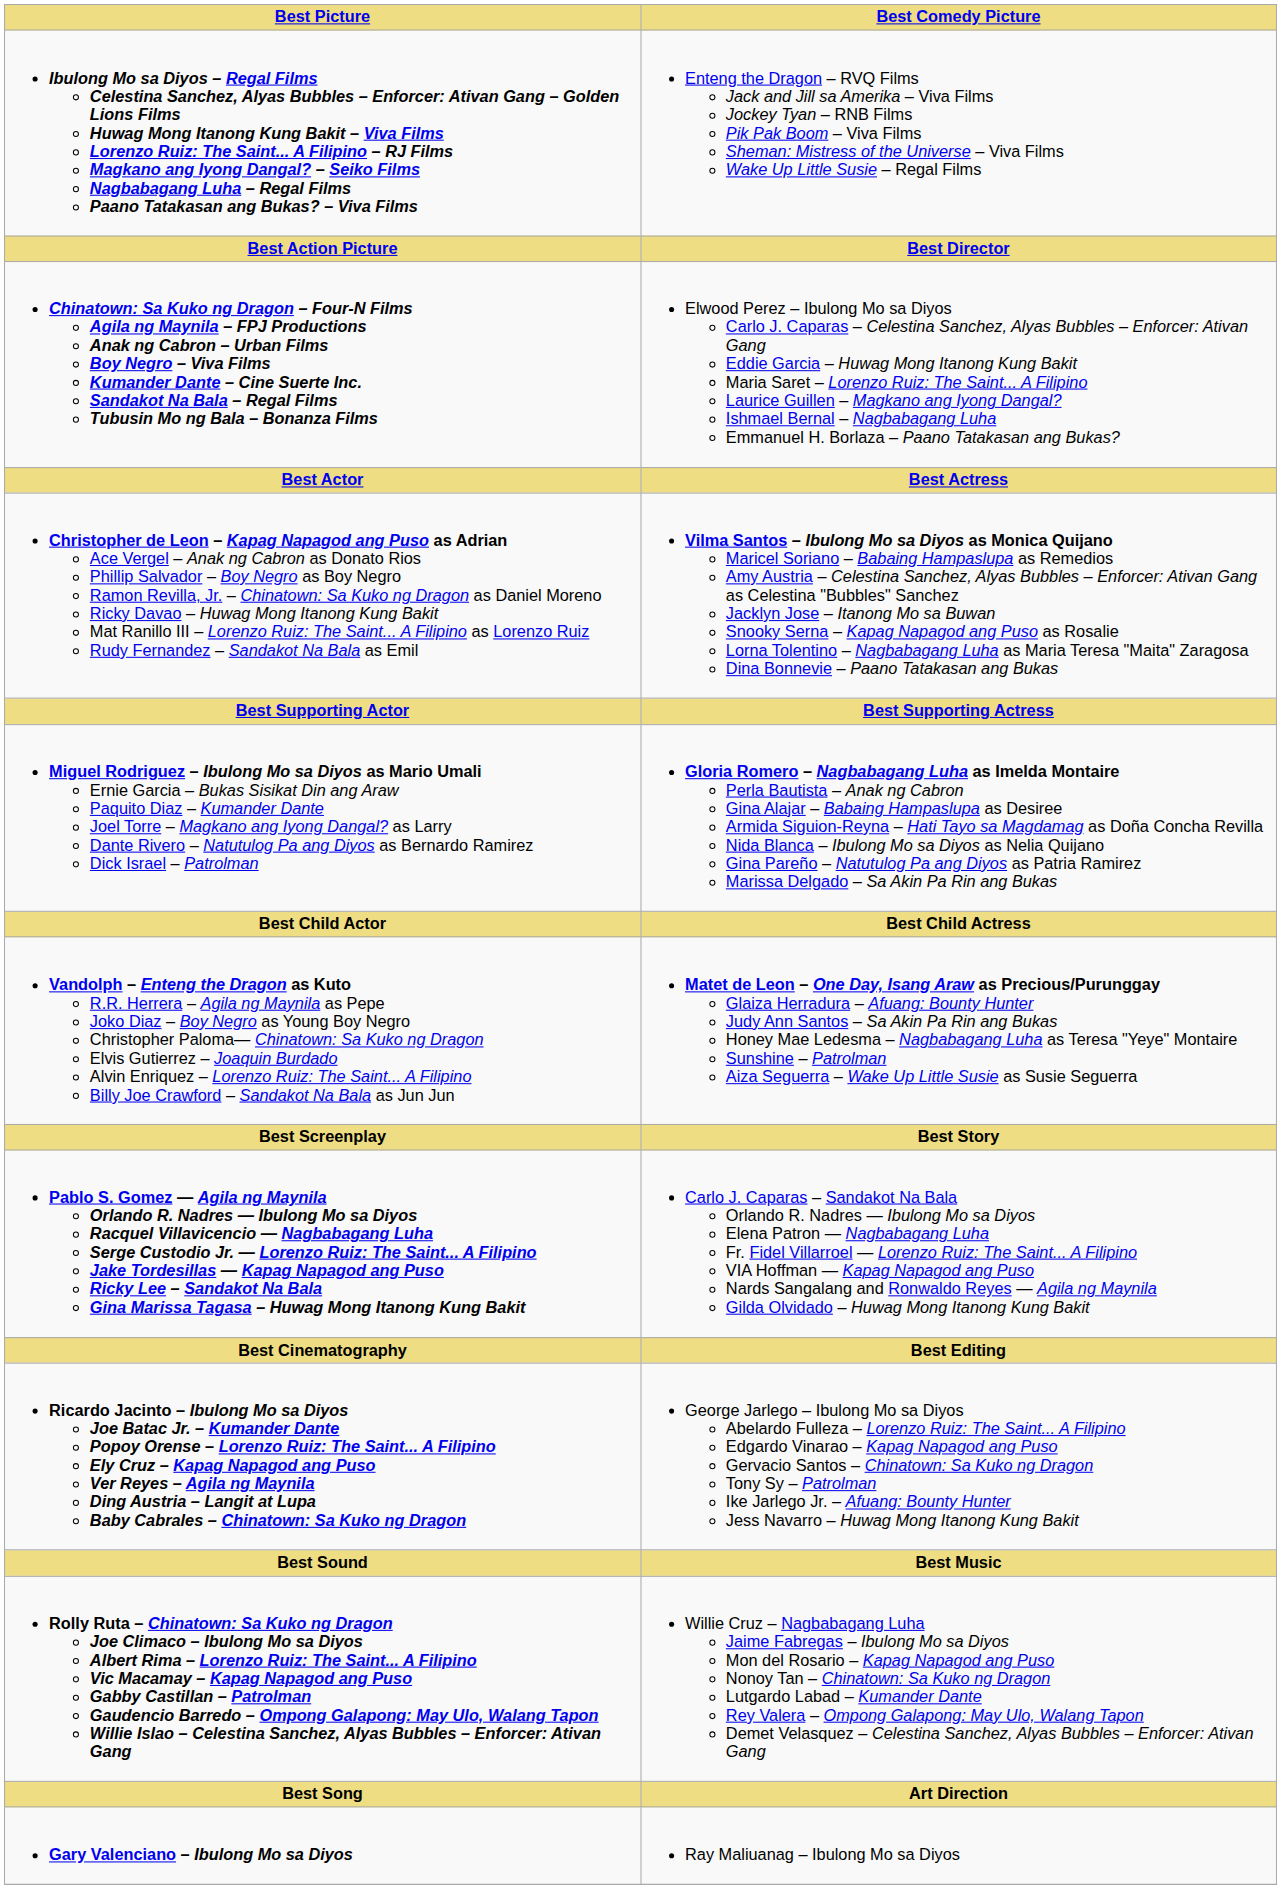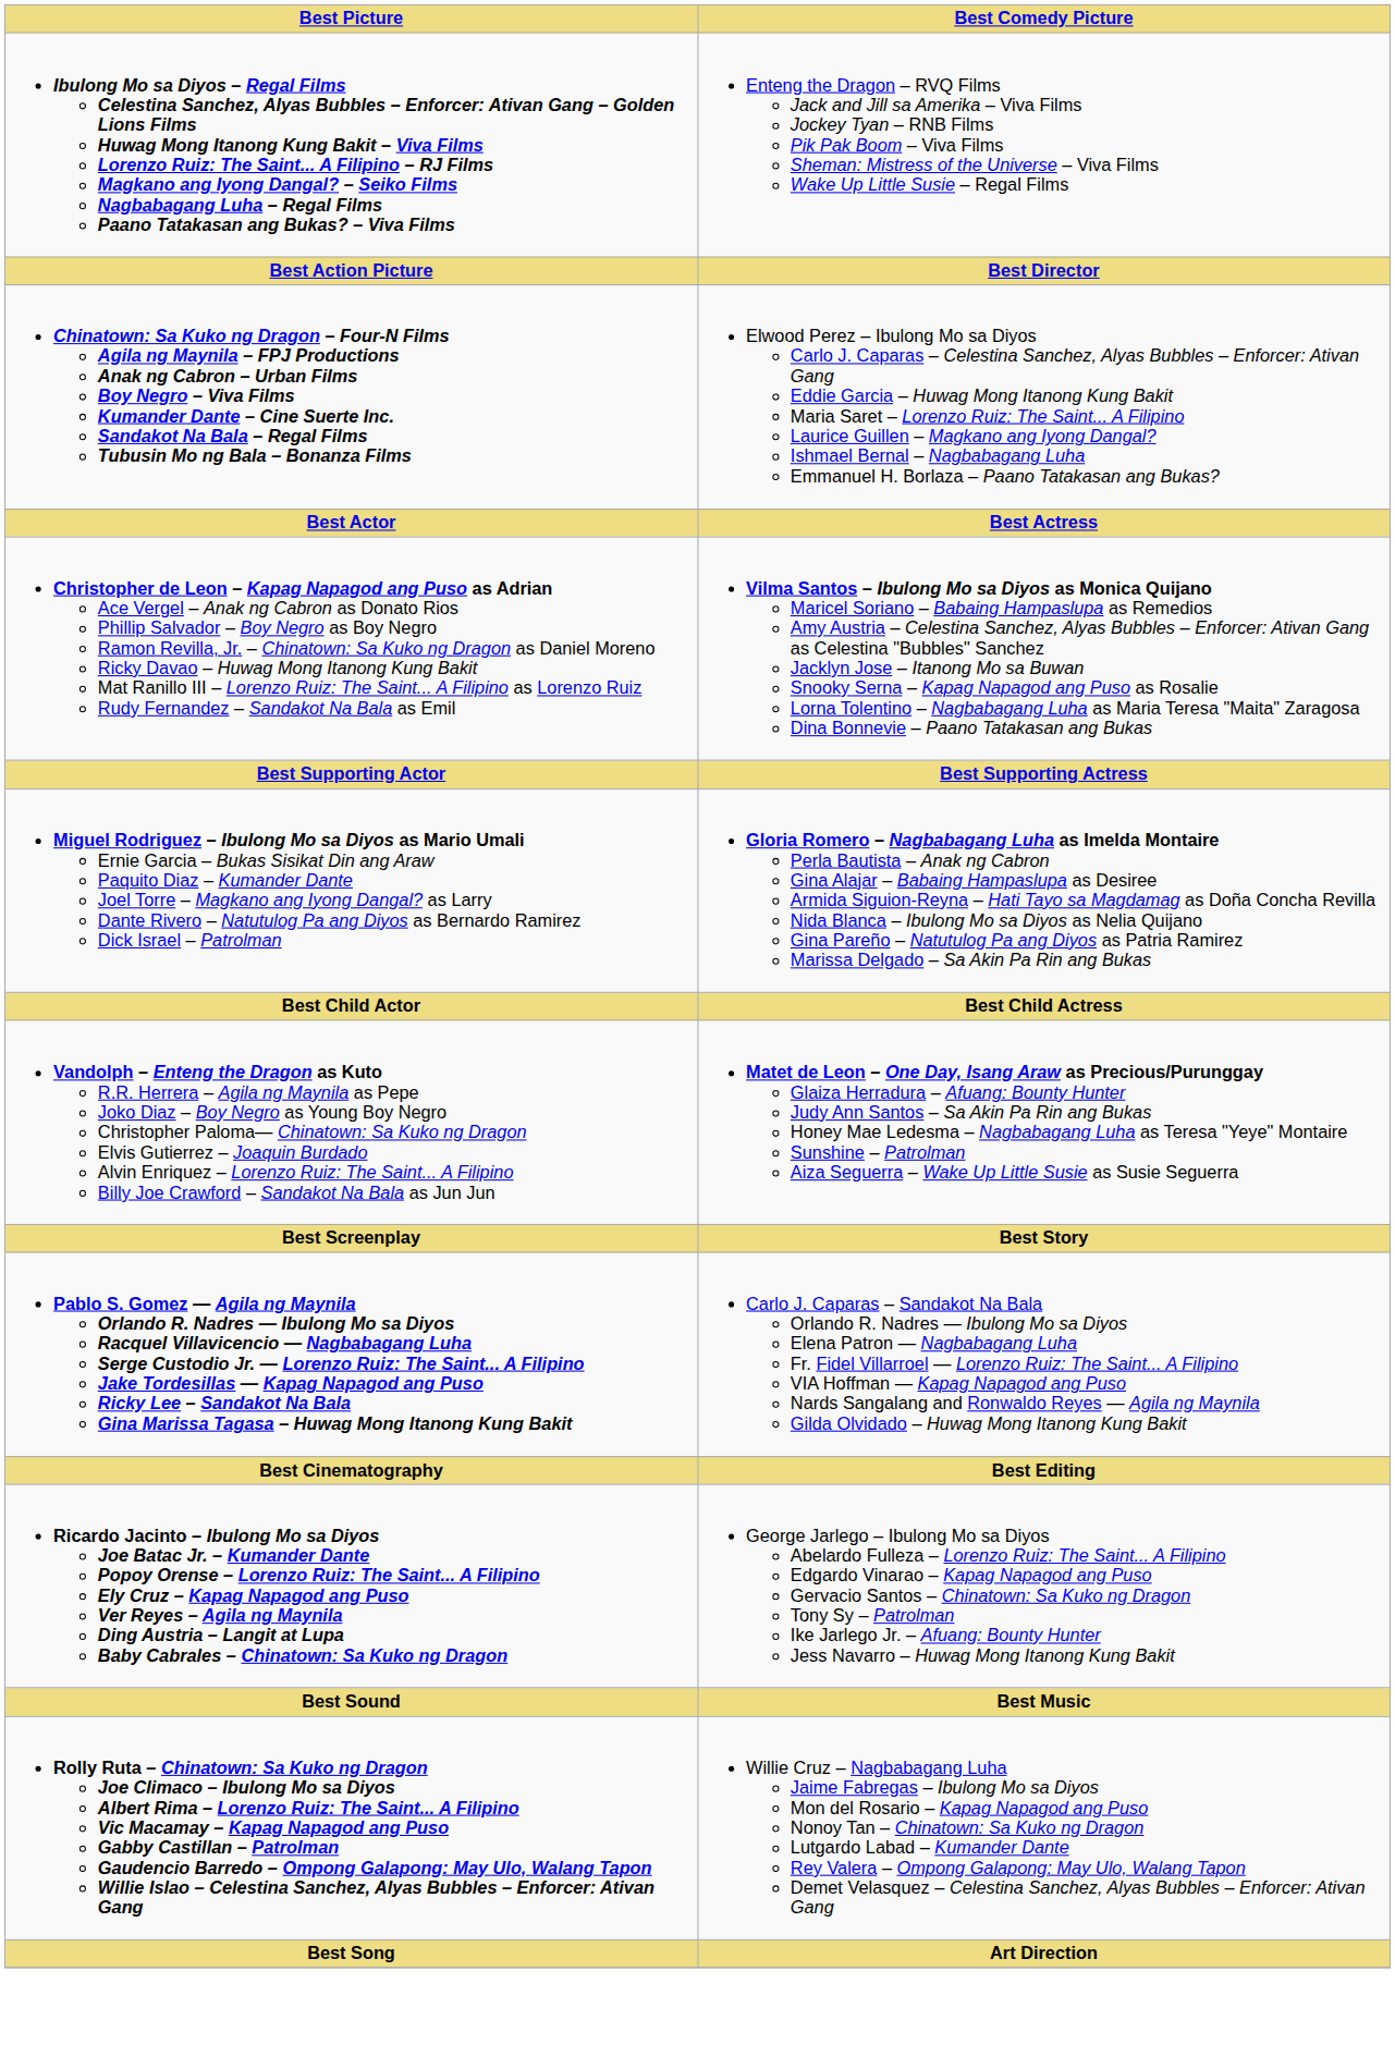 <table class=wikitable>
 <tr>
 <th style="background:#EEDD82; width:50%"><a href='#'>Best Picture</a></th>
 <th style="background:#EEDD82; width:50%"><a href='#'>Best Comedy Picture</a></th>
 </tr>
 <tr>
 <td valign="top"><br><ul><li><strong><em>Ibulong Mo sa Diyos<em> – <a href='#'>Regal Films</a><strong><ul><li></em>Celestina Sanchez, Alyas Bubbles – Enforcer: Ativan Gang<em> – Golden Lions Films</li><li></em>Huwag Mong Itanong Kung Bakit<em> – <a href='#'>Viva Films</a></li><li></em><a href='#'>Lorenzo Ruiz: The Saint... A Filipino</a><em> – RJ Films</li><li></em><a href='#'>Magkano ang Iyong Dangal?</a><em> – <a href='#'>Seiko Films</a></li><li></em><a href='#'>Nagbabagang Luha</a><em> – Regal Films</li><li></em>Paano Tatakasan ang Bukas?<em> – Viva Films</li></ul></li></ul></td>
 <td valign="top"><br><ul><li></em></strong><a href='#'>Enteng the Dragon</a></em> – RVQ Films</strong><ul><li><em>Jack and Jill sa Amerika</em> – Viva Films</li><li><em>Jockey Tyan</em> – RNB Films</li><li><em><a href='#'>Pik Pak Boom</a></em> – Viva Films</li><li><em><a href='#'>Sheman: Mistress of the Universe</a></em> – Viva Films</li><li><em><a href='#'>Wake Up Little Susie</a></em> – Regal Films</li></ul></li></ul></td>
 </tr>
 <tr>
 <th style="background:#EEDD82; width:50%"><a href='#'>Best Action Picture</a></th>
 <th style="background:#EEDD82; width:50%"><a href='#'>Best Director</a></th>
 </tr>
 <tr>
 <td valign="top"><br><ul><li><strong><em><a href='#'>Chinatown: Sa Kuko ng Dragon</a><em> – Four-N Films<strong><ul><li></em><a href='#'>Agila ng Maynila</a><em> – FPJ Productions</li><li></em>Anak ng Cabron<em> – Urban Films</li><li></em><a href='#'>Boy Negro</a><em> – Viva Films</li><li></em><a href='#'>Kumander Dante</a><em> – Cine Suerte Inc.</li><li></em><a href='#'>Sandakot Na Bala</a><em> – Regal Films</li><li></em>Tubusin Mo ng Bala<em> – Bonanza Films</li></ul></li></ul></td>
 <td valign="top"><br><ul><li></strong>Elwood Perez – </em>Ibulong Mo sa Diyos</em></strong><ul><li><a href='#'>Carlo J. Caparas</a> – <em>Celestina Sanchez, Alyas Bubbles – Enforcer: Ativan Gang</em></li><li><a href='#'>Eddie Garcia</a> – <em>Huwag Mong Itanong Kung Bakit</em></li><li>Maria Saret – <em><a href='#'>Lorenzo Ruiz: The Saint... A Filipino</a></em></li><li><a href='#'>Laurice Guillen</a> – <em><a href='#'>Magkano ang Iyong Dangal?</a></em></li><li><a href='#'>Ishmael Bernal</a> – <em><a href='#'>Nagbabagang Luha</a></em></li><li>Emmanuel H. Borlaza – <em>Paano Tatakasan ang Bukas?</em></li></ul></li></ul></td>
 </tr>
 <tr>
 <th style="background:#EEDD82; width:50%"><a href='#'>Best Actor</a></th>
 <th style="background:#EEDD82; width:50%"><a href='#'>Best Actress</a></th>
 </tr>
 <tr>
 <td valign="top"><br><ul><li><strong><a href='#'>Christopher de Leon</a> – <em><a href='#'>Kapag Napagod ang Puso</a></em> as Adrian</strong><ul><li><a href='#'>Ace Vergel</a> – <em>Anak ng Cabron</em> as Donato Rios</li><li><a href='#'>Phillip Salvador</a> – <em><a href='#'>Boy Negro</a></em> as Boy Negro</li><li><a href='#'>Ramon Revilla, Jr.</a> – <em><a href='#'>Chinatown: Sa Kuko ng Dragon</a></em> as Daniel Moreno</li><li><a href='#'>Ricky Davao</a> – <em>Huwag Mong Itanong Kung Bakit</em></li><li>Mat Ranillo III – <em><a href='#'>Lorenzo Ruiz: The Saint... A Filipino</a></em> as <a href='#'>Lorenzo Ruiz</a></li><li><a href='#'>Rudy Fernandez</a> – <em><a href='#'>Sandakot Na Bala</a></em> as Emil</li></ul></li></ul></td>
 <td valign="top"><br><ul><li><strong><a href='#'>Vilma Santos</a> – <em>Ibulong Mo sa Diyos</em> as Monica Quijano</strong><ul><li><a href='#'>Maricel Soriano</a> – <em><a href='#'>Babaing Hampaslupa</a></em> as Remedios</li><li><a href='#'>Amy Austria</a> – <em>Celestina Sanchez, Alyas Bubbles – Enforcer: Ativan Gang</em> as Celestina "Bubbles" Sanchez</li><li><a href='#'>Jacklyn Jose</a> – <em>Itanong Mo sa Buwan</em></li><li><a href='#'>Snooky Serna</a> – <em><a href='#'>Kapag Napagod ang Puso</a></em> as Rosalie</li><li><a href='#'>Lorna Tolentino</a> – <em><a href='#'>Nagbabagang Luha</a></em> as Maria Teresa "Maita" Zaragosa</li><li><a href='#'>Dina Bonnevie</a> – <em>Paano Tatakasan ang Bukas</em></li></ul></li></ul></td>
 </tr>
 <tr>
 <th style="background:#EEDD82; width:50%"><a href='#'>Best Supporting Actor</a></th>
 <th style="background:#EEDD82; width:50%"><a href='#'>Best Supporting Actress</a></th>
 </tr>
 <tr>
 <td valign="top"><br><ul><li><strong><a href='#'>Miguel Rodriguez</a> – <em>Ibulong Mo sa Diyos</em> as Mario Umali</strong><ul><li>Ernie Garcia – <em>Bukas Sisikat Din ang Araw</em></li><li><a href='#'>Paquito Diaz</a> – <em><a href='#'>Kumander Dante</a></em></li><li><a href='#'>Joel Torre</a> – <em><a href='#'>Magkano ang Iyong Dangal?</a></em> as Larry</li><li><a href='#'>Dante Rivero</a> – <em><a href='#'>Natutulog Pa ang Diyos</a></em> as Bernardo Ramirez</li><li><a href='#'>Dick Israel</a> – <em><a href='#'>Patrolman</a></em></li></ul></li></ul></td>
 <td valign="top"><br><ul><li><strong><a href='#'>Gloria Romero</a> – <em><a href='#'>Nagbabagang Luha</a></em> as Imelda Montaire</strong><ul><li><a href='#'>Perla Bautista</a> – <em>Anak ng Cabron</em></li><li><a href='#'>Gina Alajar</a> – <em><a href='#'>Babaing Hampaslupa</a></em> as Desiree</li><li><a href='#'>Armida Siguion-Reyna</a> – <em><a href='#'>Hati Tayo sa Magdamag</a></em> as Doña Concha Revilla</li><li><a href='#'>Nida Blanca</a> – <em>Ibulong Mo sa Diyos</em> as Nelia Quijano</li><li><a href='#'>Gina Pareño</a> – <em><a href='#'>Natutulog Pa ang Diyos</a></em> as Patria Ramirez</li><li><a href='#'>Marissa Delgado</a> – <em>Sa Akin Pa Rin ang Bukas</em></li></ul></li></ul></td>
 </tr>
 <tr>
 <th style="background:#EEDD82; width:50%">Best Child Actor</th>
 <th style="background:#EEDD82; width:50%">Best Child Actress</th>
 </tr>
 <tr>
 <td valign="top"><br><ul><li><strong><a href='#'>Vandolph</a> – <em><a href='#'>Enteng the Dragon</a></em> as Kuto</strong><ul><li><a href='#'>R.R. Herrera</a> – <em><a href='#'>Agila ng Maynila</a></em> as Pepe</li><li><a href='#'>Joko Diaz</a> – <em><a href='#'>Boy Negro</a></em> as Young Boy Negro</li><li>Christopher Paloma— <em><a href='#'>Chinatown: Sa Kuko ng Dragon</a></em></li><li>Elvis Gutierrez – <em><a href='#'>Joaquin Burdado</a></em></li><li>Alvin Enriquez – <em><a href='#'>Lorenzo Ruiz: The Saint... A Filipino</a></em></li><li><a href='#'>Billy Joe Crawford</a> – <em><a href='#'>Sandakot Na Bala</a></em> as Jun Jun</li></ul></li></ul></td>
 <td valign="top"><br><ul><li><strong><a href='#'>Matet de Leon</a> – <em><a href='#'>One Day, Isang Araw</a></em> as Precious/Purunggay</strong><ul><li><a href='#'>Glaiza Herradura</a> – <em><a href='#'>Afuang: Bounty Hunter</a></em></li><li><a href='#'>Judy Ann Santos</a> – <em>Sa Akin Pa Rin ang Bukas</em></li><li>Honey Mae Ledesma – <em><a href='#'>Nagbabagang Luha</a></em> as Teresa "Yeye" Montaire</li><li><a href='#'>Sunshine</a> – <em><a href='#'>Patrolman</a></em></li><li><a href='#'>Aiza Seguerra</a> – <em><a href='#'>Wake Up Little Susie</a></em> as Susie Seguerra</li></ul></li></ul></td>
 </tr>
 <tr>
 <th style="background:#EEDD82; width:50%">Best Screenplay</th>
 <th style="background:#EEDD82; width:50%">Best Story</th>
 </tr>
 <tr>
 <td valign="top"><br><ul><li><strong><a href='#'>Pablo S. Gomez</a> — <em><a href='#'>Agila ng Maynila</a><strong><em><ul><li>Orlando R. Nadres — </em>Ibulong Mo sa Diyos<em></li><li>Racquel Villavicencio — </em><a href='#'>Nagbabagang Luha</a><em></li><li>Serge Custodio Jr. — </em><a href='#'>Lorenzo Ruiz: The Saint... A Filipino</a><em></li><li><a href='#'>Jake Tordesillas</a> — </em><a href='#'>Kapag Napagod ang Puso</a><em></li><li><a href='#'>Ricky Lee</a> – </em><a href='#'>Sandakot Na Bala</a><em></li><li><a href='#'>Gina Marissa Tagasa</a> – </em>Huwag Mong Itanong Kung Bakit<em></li></ul></li></ul></td>
 <td valign="top"><br><ul><li></strong><a href='#'>Carlo J. Caparas</a> – </em><a href='#'>Sandakot Na Bala</a></em></strong><ul><li>Orlando R. Nadres — <em>Ibulong Mo sa Diyos</em></li><li>Elena Patron — <em><a href='#'>Nagbabagang Luha</a></em></li><li>Fr. <a href='#'>Fidel Villarroel</a> — <em><a href='#'>Lorenzo Ruiz: The Saint... A Filipino</a></em></li><li>VIA Hoffman — <em><a href='#'>Kapag Napagod ang Puso</a></em></li><li>Nards Sangalang and <a href='#'>Ronwaldo Reyes</a> — <em><a href='#'>Agila ng Maynila</a></em></li><li><a href='#'>Gilda Olvidado</a> – <em>Huwag Mong Itanong Kung Bakit</em></li></ul></li></ul></td>
 </tr>
 <tr>
 <th style="background:#EEDD82; width:50%">Best Cinematography</th>
 <th style="background:#EEDD82; width:50%">Best Editing</th>
 </tr>
 <tr>
 <td valign="top"><br><ul><li><strong>Ricardo Jacinto – <em>Ibulong Mo sa Diyos<strong><em><ul><li>Joe Batac Jr. – </em><a href='#'>Kumander Dante</a><em></li><li>Popoy Orense – </em><a href='#'>Lorenzo Ruiz: The Saint... A Filipino</a><em></li><li>Ely Cruz – </em><a href='#'>Kapag Napagod ang Puso</a><em></li><li>Ver Reyes – </em><a href='#'>Agila ng Maynila</a><em></li><li>Ding Austria – </em>Langit at Lupa<em></li><li>Baby Cabrales – </em><a href='#'>Chinatown: Sa Kuko ng Dragon</a><em></li></ul></li></ul></td>
 <td valign="top"><br><ul><li></strong>George Jarlego – </em>Ibulong Mo sa Diyos</em></strong><ul><li>Abelardo Fulleza – <em><a href='#'>Lorenzo Ruiz: The Saint... A Filipino</a></em></li><li>Edgardo Vinarao – <em><a href='#'>Kapag Napagod ang Puso</a></em></li><li>Gervacio Santos – <em><a href='#'>Chinatown: Sa Kuko ng Dragon</a></em></li><li>Tony Sy – <em><a href='#'>Patrolman</a></em></li><li>Ike Jarlego Jr. – <em><a href='#'>Afuang: Bounty Hunter</a></em></li><li>Jess Navarro – <em>Huwag Mong Itanong Kung Bakit</em></li></ul></li></ul></td>
 </tr>
 <tr>
 <th style="background:#EEDD82; width:50%">Best Sound</th>
 <th style="background:#EEDD82; width:50%">Best Music</th>
 </tr>
 <tr>
 <td valign="top"><br><ul><li><strong>Rolly Ruta – <em><a href='#'>Chinatown: Sa Kuko ng Dragon</a><strong><em><ul><li>Joe Climaco – </em>Ibulong Mo sa Diyos<em></li><li>Albert Rima – </em><a href='#'>Lorenzo Ruiz: The Saint... A Filipino</a><em></li><li>Vic Macamay – </em><a href='#'>Kapag Napagod ang Puso</a><em></li><li>Gabby Castillan – </em><a href='#'>Patrolman</a><em></li><li>Gaudencio Barredo – </em><a href='#'>Ompong Galapong: May Ulo, Walang Tapon</a><em></li><li>Willie Islao – </em>Celestina Sanchez, Alyas Bubbles – Enforcer: Ativan Gang<em></li></ul></li></ul></td>
 <td valign="top"><br><ul><li></strong>Willie Cruz – </em><a href='#'>Nagbabagang Luha</a></em></strong><ul><li><a href='#'>Jaime Fabregas</a> – <em>Ibulong Mo sa Diyos</em></li><li>Mon del Rosario – <em><a href='#'>Kapag Napagod ang Puso</a></em></li><li>Nonoy Tan – <em><a href='#'>Chinatown: Sa Kuko ng Dragon</a></em></li><li>Lutgardo Labad – <em><a href='#'>Kumander Dante</a></em></li><li><a href='#'>Rey Valera</a> – <em><a href='#'>Ompong Galapong: May Ulo, Walang Tapon</a></em></li><li>Demet Velasquez – <em>Celestina Sanchez, Alyas Bubbles – Enforcer: Ativan Gang</em></li></ul></li></ul></td>
 </tr>
 <tr>
 <th style="background:#EEDD82; width:50%">Best Song</th>
 <th style="background:#EEDD82; width:50%">Art Direction</th>
 </tr>
 <tr>
-<td valign="top"><br><ul><li><strong><a href='#'>Gary Valenciano</a> – <em>Ibulong Mo sa Diyos<strong><em></li></ul></td>
-<td valign="top"><br><ul><li></strong>Ray Maliuanag – </em>Ibulong Mo sa Diyos</em></strong></li></ul></td>
-</tr>
-<tr>
 </tr>
 </table>
